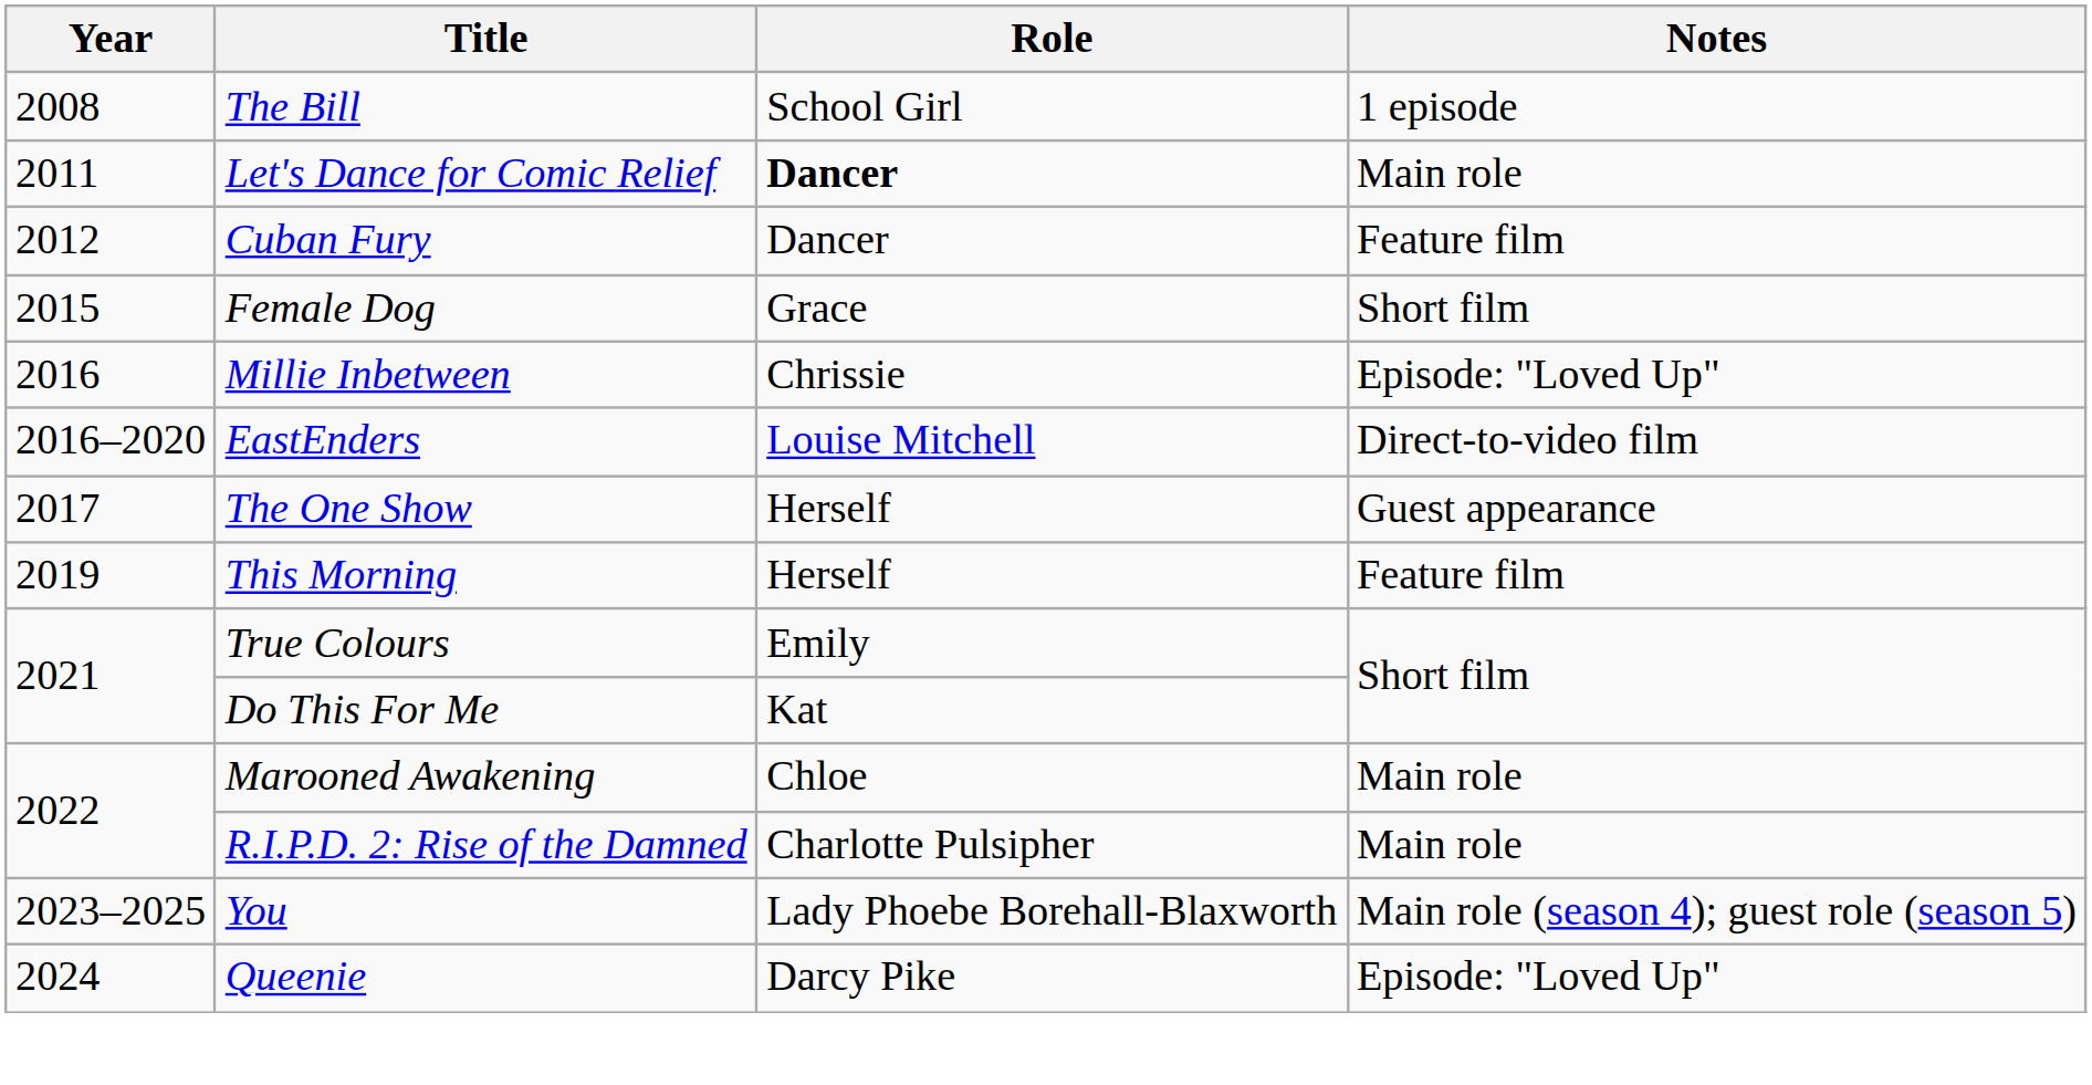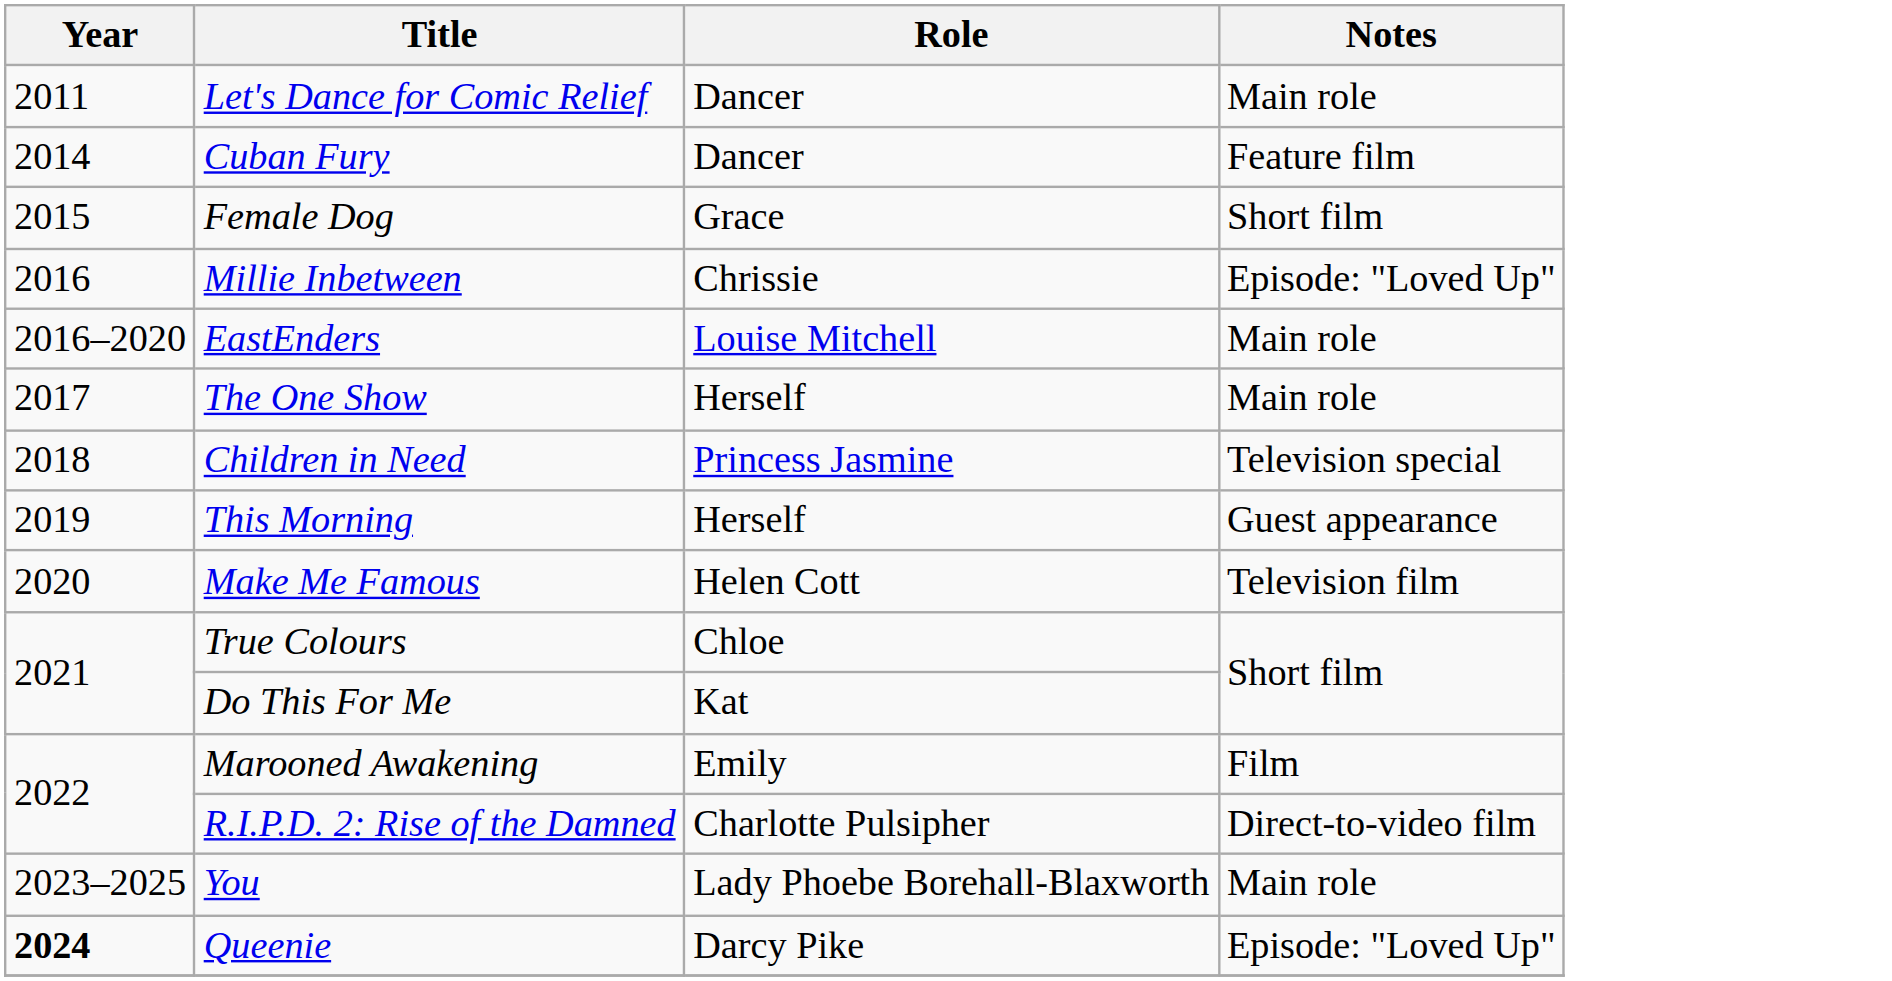 <table class="wikitable">
 <tr>
 <th>Year</th>
 <th>Title</th>
 <th>Role</th>
 <th>Notes</th>
 </tr>
 <tr>
-<td>2008</td>
-<td><em><a href='#'>The Bill</a></em></td>
-<td>School Girl</td>
-<td>1 episode</td>
-</tr>
-<tr>
 <td>2011</td>
 <td><em><a href='#'>Let's Dance for Comic Relief</a></em></td>
-<td><strong>Dancer</strong></td>
+<td>Dancer</td>
 <td>Main role</td>
 </tr>
 <tr>
-<td>2012</td>
+<td>2014</td>
 <td><em><a href='#'>Cuban Fury</a></em></td>
 <td>Dancer</td>
 <td>Feature film</td>
 </tr>
 <tr>
 <td>2015</td>
 <td><em>Female Dog</em></td>
 <td>Grace</td>
 <td>Short film</td>
 </tr>
 <tr>
 <td>2016</td>
 <td><em><a href='#'>Millie Inbetween</a></em></td>
 <td>Chrissie</td>
 <td>Episode: "Loved Up"</td>
 </tr>
 <tr>
 <td>2016–2020</td>
 <td><em><a href='#'>EastEnders</a></em></td>
 <td><a href='#'>Louise Mitchell</a></td>
-<td>Direct-to-video film</td>
+<td>Main role</td>
 </tr>
 <tr>
 <td>2017</td>
 <td><em><a href='#'>The One Show</a></em></td>
 <td>Herself</td>
-<td>Guest appearance</td>
+<td>Main role</td>
+</tr>
+<tr>
+<td>2018</td>
+<td><em><a href='#'>Children in Need</a></em></td>
+<td><a href='#'>Princess Jasmine</a></td>
+<td>Television special</td>
 </tr>
 <tr>
 <td>2019</td>
 <td><em><a href='#'>This Morning</a></em></td>
 <td>Herself</td>
-<td>Feature film</td>
+<td>Guest appearance</td>
+</tr>
+<tr>
+<td>2020</td>
+<td><em><a href='#'>Make Me Famous</a></em></td>
+<td>Helen Cott</td>
+<td>Television film</td>
 </tr>
 <tr>
 <td rowspan="2">2021</td>
 <td><em>True Colours</em></td>
-<td>Emily</td>
+<td>Chloe</td>
 <td rowspan="2">Short film</td>
 </tr>
 <tr>
 <td><em>Do This For Me</em></td>
 <td>Kat</td>
 </tr>
 <tr>
 <td rowspan="2">2022</td>
 <td><em>Marooned Awakening</em></td>
-<td>Chloe</td>
-<td>Main role</td>
+<td>Emily</td>
+<td>Film</td>
 </tr>
 <tr>
 <td><em><a href='#'>R.I.P.D. 2: Rise of the Damned</a></em></td>
 <td>Charlotte Pulsipher</td>
-<td>Main role</td>
+<td>Direct-to-video film</td>
 </tr>
 <tr>
 <td>2023–2025</td>
 <td><em><a href='#'>You</a></em></td>
 <td>Lady Phoebe Borehall-Blaxworth</td>
-<td>Main role (<a href='#'>season 4</a>); guest role (<a href='#'>season 5</a>)</td>
+<td>Main role</td>
 </tr>
 <tr>
-<td>2024</td>
+<td><strong>2024</strong></td>
 <td><em><a href='#'>Queenie</a></em></td>
 <td>Darcy Pike</td>
 <td>Episode: "Loved Up"</td>
 </tr>
 <tr>
 </tr>
 </table>
